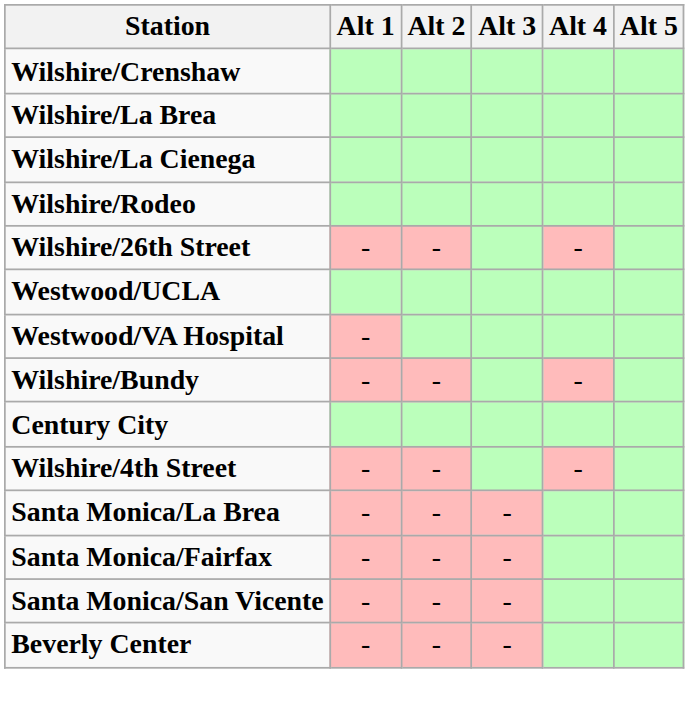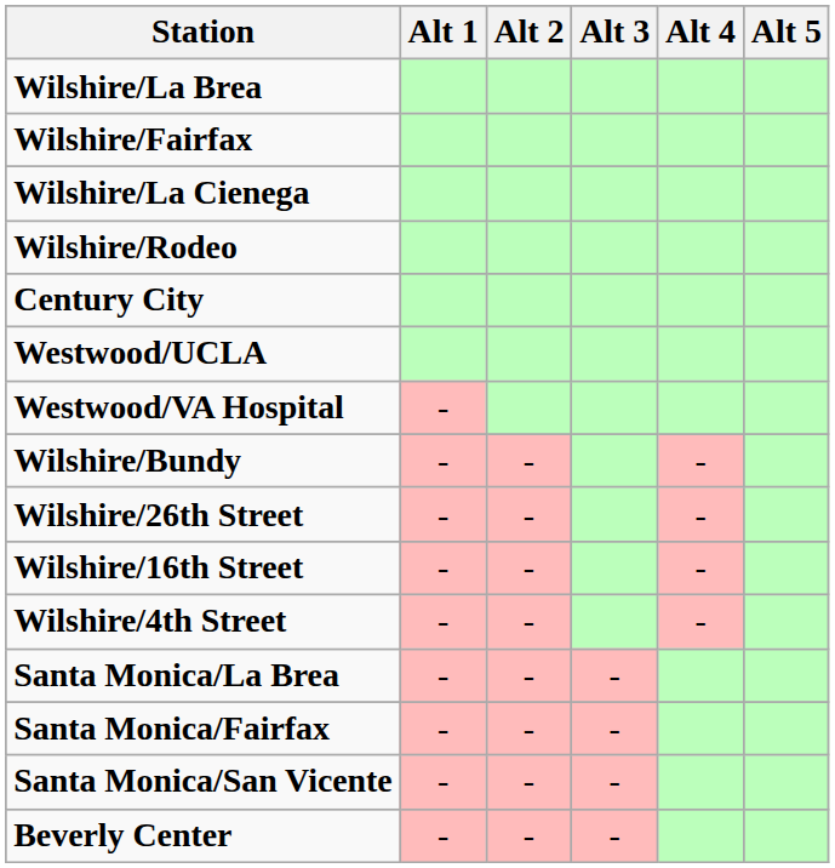 <table class="wikitable">
 <tr>
 <th>Station</th>
 <th>Alt 1</th>
 <th>Alt 2</th>
 <th>Alt 3</th>
 <th>Alt 4</th>
 <th>Alt 5</th>
 </tr>
 <tr>
-<td><strong>Wilshire/Crenshaw</strong></td>
+<td><strong>Wilshire/La Brea</strong></td>
 <td style="background: #bbffbb; text-align:center;"></td>
 <td style="background: #bbffbb; text-align:center;"></td>
 <td style="background: #bbffbb; text-align:center;"></td>
 <td style="background: #bbffbb; text-align:center;"></td>
 <td style="background: #bbffbb; text-align:center;"></td>
 </tr>
 <tr>
-<td><strong>Wilshire/La Brea</strong></td>
+<td><strong>Wilshire/Fairfax</strong></td>
 <td style="background: #bbffbb; text-align:center;"></td>
 <td style="background: #bbffbb; text-align:center;"></td>
 <td style="background: #bbffbb; text-align:center;"></td>
 <td style="background: #bbffbb; text-align:center;"></td>
 <td style="background: #bbffbb; text-align:center;"></td>
 </tr>
 <tr>
 <td><strong>Wilshire/La Cienega</strong></td>
 <td style="background: #bbffbb; text-align:center;"></td>
 <td style="background: #bbffbb; text-align:center;"></td>
 <td style="background: #bbffbb; text-align:center;"></td>
 <td style="background: #bbffbb; text-align:center;"></td>
 <td style="background: #bbffbb; text-align:center;"></td>
 </tr>
 <tr>
 <td><strong>Wilshire/Rodeo</strong></td>
 <td style="background: #bbffbb; text-align:center;"></td>
 <td style="background: #bbffbb; text-align:center;"></td>
 <td style="background: #bbffbb; text-align:center;"></td>
 <td style="background: #bbffbb; text-align:center;"></td>
 <td style="background: #bbffbb; text-align:center;"></td>
 </tr>
 <tr>
-<td><strong>Wilshire/26th Street</strong></td>
-<td style="background: #ffbbbb; text-align:center;">-</td>
-<td style="background: #ffbbbb; text-align:center;">-</td>
+<td><strong>Century City</strong></td>
 <td style="background: #bbffbb; text-align:center;"></td>
-<td style="background: #ffbbbb; text-align:center;">-</td>
+<td style="background: #bbffbb; text-align:center;"></td>
+<td style="background: #bbffbb; text-align:center;"></td>
+<td style="background: #bbffbb; text-align:center;"></td>
 <td style="background: #bbffbb; text-align:center;"></td>
 </tr>
 <tr>
 <td><strong>Westwood/UCLA</strong></td>
 <td style="background: #bbffbb; text-align:center;"></td>
 <td style="background: #bbffbb; text-align:center;"></td>
 <td style="background: #bbffbb; text-align:center;"></td>
 <td style="background: #bbffbb; text-align:center;"></td>
 <td style="background: #bbffbb; text-align:center;"></td>
 </tr>
 <tr>
 <td><strong>Westwood/VA Hospital</strong></td>
 <td style="background: #ffbbbb; text-align:center;">-</td>
 <td style="background: #bbffbb; text-align:center;"></td>
 <td style="background: #bbffbb; text-align:center;"></td>
 <td style="background: #bbffbb; text-align:center;"></td>
 <td style="background: #bbffbb; text-align:center;"></td>
 </tr>
 <tr>
 <td><strong>Wilshire/Bundy</strong></td>
 <td style="background: #ffbbbb; text-align:center;">-</td>
 <td style="background: #ffbbbb; text-align:center;">-</td>
 <td style="background: #bbffbb; text-align:center;"></td>
 <td style="background: #ffbbbb; text-align:center;">-</td>
 <td style="background: #bbffbb; text-align:center;"></td>
 </tr>
 <tr>
-<td><strong>Century City</strong></td>
+<td><strong>Wilshire/26th Street</strong></td>
+<td style="background: #ffbbbb; text-align:center;">-</td>
+<td style="background: #ffbbbb; text-align:center;">-</td>
 <td style="background: #bbffbb; text-align:center;"></td>
+<td style="background: #ffbbbb; text-align:center;">-</td>
 <td style="background: #bbffbb; text-align:center;"></td>
+</tr>
+<tr>
+<td><strong>Wilshire/16th Street</strong></td>
+<td style="background: #ffbbbb; text-align:center;">-</td>
+<td style="background: #ffbbbb; text-align:center;">-</td>
 <td style="background: #bbffbb; text-align:center;"></td>
-<td style="background: #bbffbb; text-align:center;"></td>
+<td style="background: #ffbbbb; text-align:center;">-</td>
 <td style="background: #bbffbb; text-align:center;"></td>
 </tr>
 <tr>
 <td><strong>Wilshire/4th Street</strong></td>
 <td style="background: #ffbbbb; text-align:center;">-</td>
 <td style="background: #ffbbbb; text-align:center;">-</td>
 <td style="background: #bbffbb; text-align:center;"></td>
 <td style="background: #ffbbbb; text-align:center;">-</td>
 <td style="background: #bbffbb; text-align:center;"></td>
 </tr>
 <tr>
 <td><strong>Santa Monica/La Brea</strong></td>
 <td style="background: #ffbbbb; text-align:center;">-</td>
 <td style="background: #ffbbbb; text-align:center;">-</td>
 <td style="background: #ffbbbb; text-align:center;">-</td>
 <td style="background: #bbffbb; text-align:center;"></td>
 <td style="background: #bbffbb; text-align:center;"></td>
 </tr>
 <tr>
 <td><strong>Santa Monica/Fairfax</strong></td>
 <td style="background: #ffbbbb; text-align:center;">-</td>
 <td style="background: #ffbbbb; text-align:center;">-</td>
 <td style="background: #ffbbbb; text-align:center;">-</td>
 <td style="background: #bbffbb; text-align:center;"></td>
 <td style="background: #bbffbb; text-align:center;"></td>
 </tr>
 <tr>
 <td><strong>Santa Monica/San Vicente</strong></td>
 <td style="background: #ffbbbb; text-align:center;">-</td>
 <td style="background: #ffbbbb; text-align:center;">-</td>
 <td style="background: #ffbbbb; text-align:center;">-</td>
 <td style="background: #bbffbb; text-align:center;"></td>
 <td style="background: #bbffbb; text-align:center;"></td>
 </tr>
 <tr>
 <td><strong>Beverly Center</strong></td>
 <td style="background: #ffbbbb; text-align:center;">-</td>
 <td style="background: #ffbbbb; text-align:center;">-</td>
 <td style="background: #ffbbbb; text-align:center;">-</td>
 <td style="background: #bbffbb; text-align:center;"></td>
 <td style="background: #bbffbb; text-align:center;"></td>
 </tr>
 </table>
